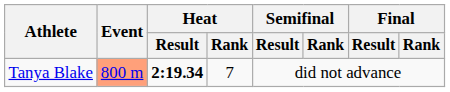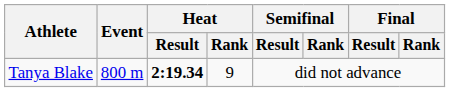 <table class=wikitable style="font-size:90%">
 <tr>
 <th rowspan="2">Athlete</th>
 <th rowspan="2">Event</th>
 <th colspan="2">Heat</th>
 <th colspan="2">Semifinal</th>
 <th colspan="2">Final</th>
 </tr>
 <tr style="font-size:95%">
 <th>Result</th>
 <th>Rank</th>
 <th>Result</th>
 <th>Rank</th>
 <th>Result</th>
 <th>Rank</th>
 </tr>
 <tr align=center>
 <td align=left><a href='#'>Tanya Blake</a></td>
-<td align=left style="background: lightsalmon;"><a href='#'>800 m</a></td>
+<td align=left><a href='#'>800 m</a></td>
 <td><strong>2:19.34</strong></td>
-<td>7</td>
+<td>9</td>
 <td colspan=4>did not advance</td>
 </tr>
 </table>
